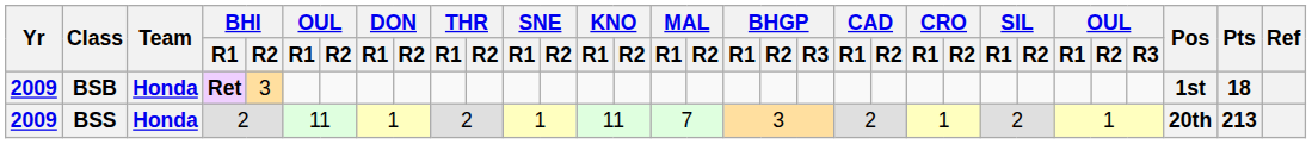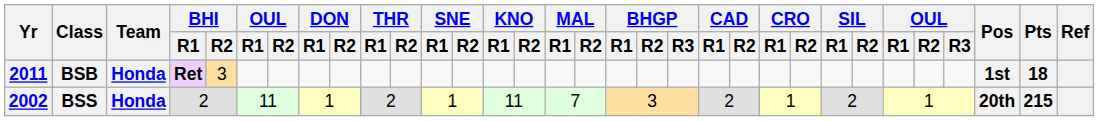 <table class="wikitable" style="font-size: 85%; text-align: center">
 <tr valign="top">
 <th style="vertical-align:middle;" rowspan="2">Yr</th>
 <th style="vertical-align:middle;" rowspan="2">Class</th>
 <th style="vertical-align:middle;" rowspan="2">Team</th>
 <th colspan=2><a href='#'>BHI</a></th>
 <th colspan=2><a href='#'>OUL</a></th>
 <th colspan=2><a href='#'>DON</a></th>
 <th colspan=2><a href='#'>THR</a></th>
 <th colspan=2><a href='#'>SNE</a></th>
 <th colspan=2><a href='#'>KNO</a></th>
 <th colspan=2><a href='#'>MAL</a></th>
 <th colspan=3><a href='#'>BHGP</a></th>
 <th colspan=2><a href='#'>CAD</a></th>
 <th colspan=2><a href='#'>CRO</a></th>
 <th colspan=2><a href='#'>SIL</a></th>
 <th colspan=3><a href='#'>OUL</a></th>
 <th style="vertical-align:middle;" rowspan="2">Pos</th>
 <th style="vertical-align:middle;" rowspan="2">Pts</th>
 <th style="vertical-align:middle;" rowspan="2">Ref</th>
 </tr>
 <tr>
 <th>R1</th>
 <th>R2</th>
 <th>R1</th>
 <th>R2</th>
 <th>R1</th>
 <th>R2</th>
 <th>R1</th>
 <th>R2</th>
 <th>R1</th>
 <th>R2</th>
 <th>R1</th>
 <th>R2</th>
 <th>R1</th>
 <th>R2</th>
 <th>R1</th>
 <th>R2</th>
 <th>R3</th>
 <th>R1</th>
 <th>R2</th>
 <th>R1</th>
 <th>R2</th>
 <th>R1</th>
 <th>R2</th>
 <th>R1</th>
 <th>R2</th>
 <th>R3</th>
 </tr>
 <tr>
-<th><a href='#'>2009</a></th>
+<th><a href='#'>2011</a></th>
 <th>BSB</th>
 <th><a href='#'>Honda</a></th>
 <td style="background:#efcfff;"><strong>Ret</strong></td>
 <td style="background:#ffdf9f;">3</td>
 <td></td>
 <td></td>
 <td></td>
 <td></td>
 <td></td>
 <td></td>
 <td></td>
 <td></td>
 <td></td>
 <td></td>
 <td></td>
 <td></td>
 <td></td>
 <td></td>
 <td></td>
 <td></td>
 <td></td>
 <td></td>
 <td></td>
 <td></td>
 <td></td>
 <td></td>
 <td></td>
 <td></td>
 <th>1st</th>
 <th>18</th>
 <th></th>
 </tr>
 <tr>
-<th><a href='#'>2009</a></th>
+<th><a href='#'>2002</a></th>
 <th>BSS</th>
 <th><a href='#'>Honda</a></th>
 <td colspan="2" style="background:#dfdfdf;">2</td>
 <td colspan="2" style="background:#dfffdf;">11</td>
 <td colspan="2" style="background:#ffffbf;">1</td>
 <td colspan="2" style="background:#dfdfdf;">2</td>
 <td colspan="2" style="background:#ffffbf;">1</td>
 <td colspan="2" style="background:#dfffdf;">11</td>
 <td colspan="2" style="background:#dfffdf;">7</td>
 <td colspan="3" style="background:#ffdf9f;">3</td>
 <td colspan="2" style="background:#dfdfdf;">2</td>
 <td colspan="2" style="background:#ffffbf;">1</td>
 <td colspan="2" style="background:#dfdfdf;">2</td>
 <td colspan="3" style="background:#ffffbf;">1</td>
 <th>20th</th>
-<th>213</th>
+<th>215</th>
 <th></th>
 </tr>
 </table>
